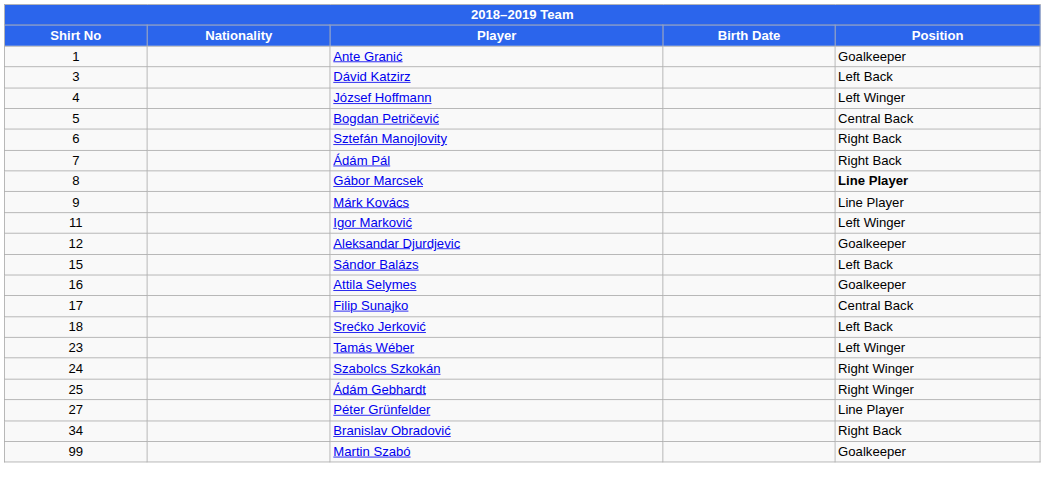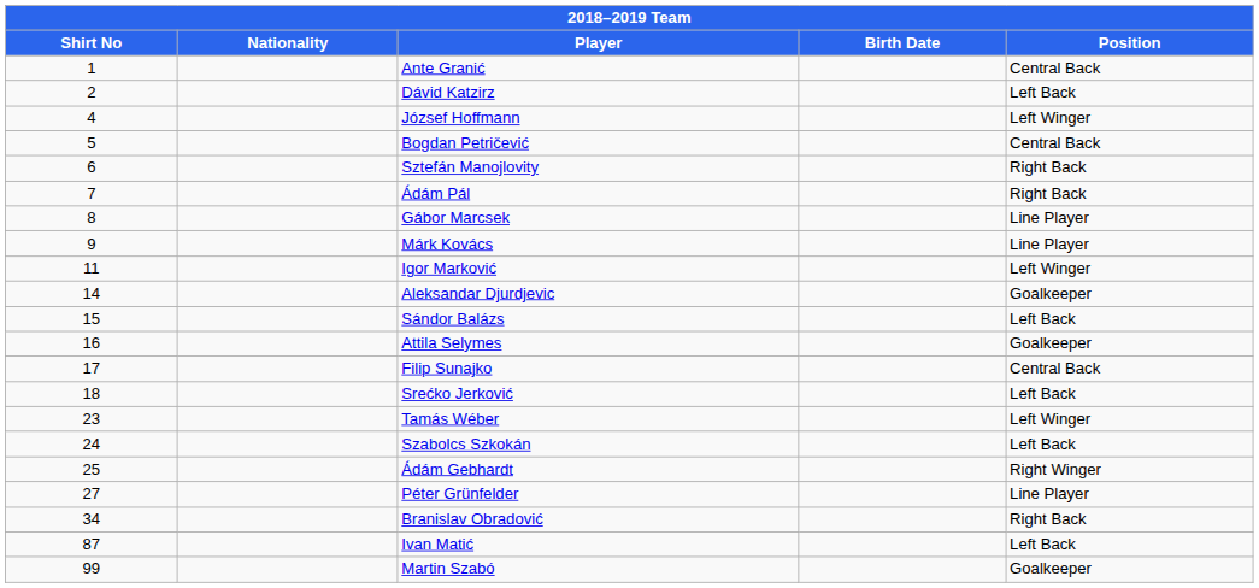 <table class="wikitable collapsible collapsed" style="width:100%;">
 <tr>
 <th colspan=5 style="background-color:#2B65EC;color:#FFFFFF;text-align:center;"> <strong>2018–2019 Team</strong></th>
 </tr>
 <tr>
 <th style="color:#FFFFFF; background:#2B65EC">Shirt No</th>
 <th style="color:#FFFFFF; background:#2B65EC">Nationality</th>
 <th style="color:#FFFFFF; background:#2B65EC">Player</th>
 <th style="color:#FFFFFF; background:#2B65EC">Birth Date</th>
 <th style="color:#FFFFFF; background:#2B65EC">Position</th>
 </tr>
 <tr>
 <td align=center>1</td>
 <td></td>
 <td><a href='#'>Ante Granić</a></td>
 <td></td>
-<td>Goalkeeper</td>
+<td>Central Back</td>
 </tr>
 <tr>
-<td align=center>3</td>
+<td align=center>2</td>
 <td></td>
 <td><a href='#'>Dávid Katzirz</a></td>
 <td></td>
 <td>Left Back</td>
 </tr>
 <tr>
 <td align=center>4</td>
 <td></td>
 <td><a href='#'>József Hoffmann</a></td>
 <td></td>
 <td>Left Winger</td>
 </tr>
 <tr>
 <td align=center>5</td>
 <td></td>
 <td><a href='#'>Bogdan Petričević</a></td>
 <td></td>
 <td>Central Back</td>
 </tr>
 <tr>
 <td align=center>6</td>
 <td></td>
 <td><a href='#'>Sztefán Manojlovity</a></td>
 <td></td>
 <td>Right Back</td>
 </tr>
 <tr>
 <td align=center>7</td>
 <td></td>
 <td><a href='#'>Ádám Pál</a></td>
 <td></td>
 <td>Right Back</td>
 </tr>
 <tr>
 <td align=center>8</td>
 <td></td>
 <td><a href='#'>Gábor Marcsek</a></td>
 <td></td>
-<td><strong>Line Player</strong></td>
+<td>Line Player</td>
 </tr>
 <tr>
 <td align=center>9</td>
 <td></td>
 <td><a href='#'>Márk Kovács</a></td>
 <td></td>
 <td>Line Player</td>
 </tr>
 <tr>
 <td align=center>11</td>
 <td></td>
 <td><a href='#'>Igor Marković</a></td>
 <td></td>
 <td>Left Winger</td>
 </tr>
 <tr>
-<td align=center>12</td>
+<td align=center>14</td>
 <td></td>
 <td><a href='#'>Aleksandar Djurdjevic</a></td>
 <td></td>
 <td>Goalkeeper</td>
 </tr>
 <tr>
 <td align=center>15</td>
 <td></td>
 <td><a href='#'>Sándor Balázs</a></td>
 <td></td>
 <td>Left Back</td>
 </tr>
 <tr>
 <td align=center>16</td>
 <td></td>
 <td><a href='#'>Attila Selymes</a></td>
 <td></td>
 <td>Goalkeeper</td>
 </tr>
 <tr>
 <td align=center>17</td>
 <td></td>
 <td><a href='#'>Filip Sunajko</a></td>
 <td></td>
 <td>Central Back</td>
 </tr>
 <tr>
 <td align=center>18</td>
 <td></td>
 <td><a href='#'>Srećko Jerković</a></td>
 <td></td>
 <td>Left Back</td>
 </tr>
 <tr>
 <td align=center>23</td>
 <td></td>
 <td><a href='#'>Tamás Wéber</a></td>
 <td></td>
 <td>Left Winger</td>
 </tr>
 <tr>
 <td align=center>24</td>
 <td></td>
 <td><a href='#'>Szabolcs Szkokán</a></td>
 <td></td>
-<td>Right Winger</td>
+<td>Left Back</td>
 </tr>
 <tr>
 <td align=center>25</td>
 <td></td>
 <td><a href='#'>Ádám Gebhardt</a></td>
 <td></td>
 <td>Right Winger</td>
 </tr>
 <tr>
 <td align=center>27</td>
 <td></td>
 <td><a href='#'>Péter Grünfelder</a></td>
 <td></td>
 <td>Line Player</td>
 </tr>
 <tr>
 <td align=center>34</td>
 <td></td>
 <td><a href='#'>Branislav Obradović</a></td>
 <td></td>
 <td>Right Back</td>
 </tr>
 <tr>
+<td align=center>87</td>
+<td></td>
+<td><a href='#'>Ivan Matić</a></td>
+<td></td>
+<td>Left Back</td>
+</tr>
+<tr>
 <td align=center>99</td>
 <td></td>
 <td><a href='#'>Martin Szabó</a></td>
 <td></td>
 <td>Goalkeeper</td>
 </tr>
 </table>
